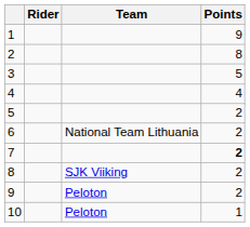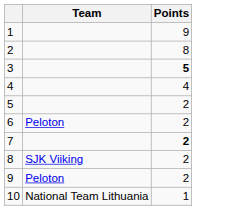 <table class="wikitable">
 <tr>
 <th></th>
-<th>Rider</th>
 <th>Team</th>
 <th>Points</th>
 </tr>
 <tr>
 <td>1</td>
-<td> </td>
 <td></td>
 <td align=right>9</td>
 </tr>
 <tr>
 <td>2</td>
 <td></td>
-<td></td>
 <td align="right">8</td>
 </tr>
 <tr>
 <td>3</td>
 <td></td>
-<td></td>
-<td align="right">5</td>
+<td align="right"><strong>5</strong></td>
 </tr>
 <tr>
 <td>4</td>
-<td></td>
 <td></td>
 <td align="right">4</td>
 </tr>
 <tr>
 <td>5</td>
-<td> </td>
 <td></td>
 <td align="right">2</td>
 </tr>
 <tr>
 <td>6</td>
-<td></td>
-<td>National Team Lithuania</td>
+<td><a href='#'>Peloton</a></td>
 <td align="right">2</td>
 </tr>
 <tr>
 <td>7</td>
 <td></td>
-<td></td>
 <td align=right><strong>2</strong></td>
 </tr>
 <tr>
 <td>8</td>
-<td></td>
 <td><a href='#'>SJK Viiking</a></td>
 <td align=right>2</td>
 </tr>
 <tr>
 <td>9</td>
-<td></td>
 <td><a href='#'>Peloton</a></td>
 <td align=right>2</td>
 </tr>
 <tr>
 <td>10</td>
-<td></td>
-<td><a href='#'>Peloton</a></td>
+<td>National Team Lithuania</td>
 <td align=right>1</td>
 </tr>
 </table>
